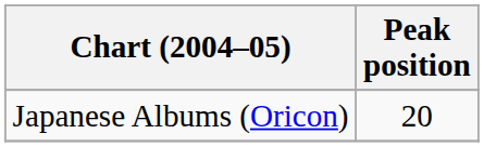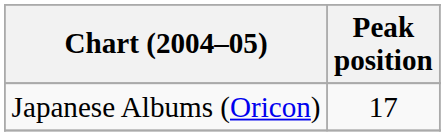 <table class="wikitable sortable">
 <tr>
 <th>Chart (2004–05)</th>
 <th>Peak<br>position</th>
 </tr>
 <tr>
 </tr>
 <tr>
 </tr>
 <tr>
 </tr>
 <tr>
 </tr>
 <tr>
 <td>Japanese Albums (<a href='#'>Oricon</a>)</td>
-<td style="text-align:center;">20</td>
+<td style="text-align:center;">17</td>
 </tr>
 <tr>
 </tr>
 <tr>
 </tr>
 </table>
